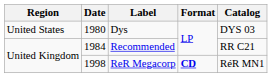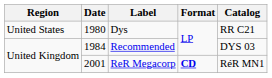 <table class="wikitable">
 <tr>
 <th>Region</th>
 <th>Date</th>
 <th>Label</th>
 <th>Format</th>
 <th>Catalog</th>
 </tr>
 <tr>
 <td>United States</td>
 <td>1980</td>
 <td>Dys</td>
 <td rowspan="2"><a href='#'>LP</a></td>
-<td>DYS 03</td>
+<td>RR C21</td>
 </tr>
 <tr>
 <td rowspan="2">United Kingdom</td>
 <td>1984</td>
 <td><a href='#'>Recommended</a></td>
-<td>RR C21</td>
+<td>DYS 03</td>
 </tr>
 <tr>
-<td>1998</td>
+<td>2001</td>
 <td><a href='#'>ReR Megacorp</a></td>
 <td><strong><a href='#'>CD</a></strong></td>
 <td>RéR MN1</td>
 </tr>
 </table>
